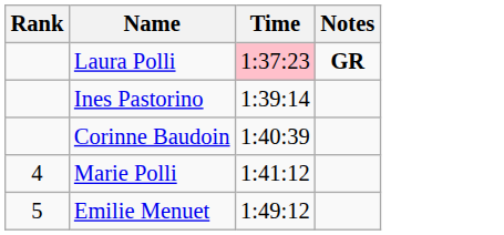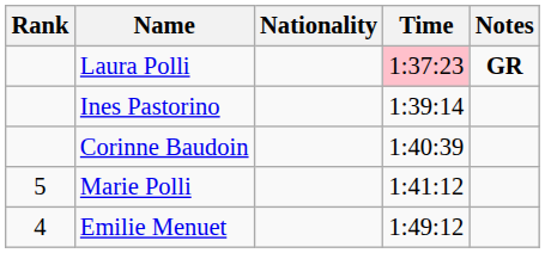 <table class="wikitable sortable" style="text-align:center;font-size:95%">
 <tr>
 <th>Rank</th>
 <th>Name</th>
+<th>Nationality</th>
 <th>Time</th>
 <th>Notes</th>
 </tr>
 <tr>
 <td></td>
 <td align=left><a href='#'>Laura Polli</a></td>
+<td align=left></td>
 <td style="background: pink;">1:37:23</td>
 <td><strong>GR</strong></td>
 </tr>
 <tr>
 <td></td>
 <td align=left><a href='#'>Ines Pastorino</a></td>
+<td align=left></td>
 <td>1:39:14</td>
 <td></td>
 </tr>
 <tr>
 <td></td>
 <td align=left><a href='#'>Corinne Baudoin</a></td>
+<td align=left></td>
 <td>1:40:39</td>
 <td></td>
 </tr>
 <tr>
-<td>4</td>
+<td>5</td>
 <td align=left><a href='#'>Marie Polli</a></td>
+<td align=left></td>
 <td>1:41:12</td>
 <td></td>
 </tr>
 <tr>
-<td>5</td>
+<td>4</td>
 <td align=left><a href='#'>Emilie Menuet</a></td>
+<td align=left></td>
 <td>1:49:12</td>
 <td></td>
 </tr>
 </table>
